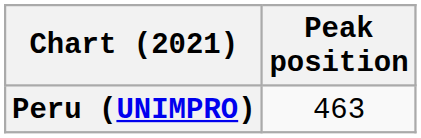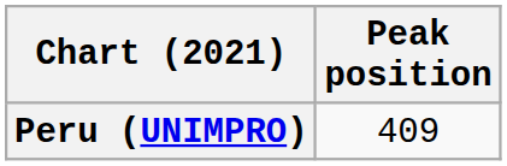 <table class="wikitable sortable plainrowheaders" style="text-align:center">
 <tr>
 <th scope="col">Chart (2021)</th>
 <th scope="col">Peak<br>position</th>
 </tr>
 <tr>
 <th scope="row">Peru (<a href='#'>UNIMPRO</a>)</th>
-<td>463</td>
+<td>409</td>
 </tr>
 </table>
